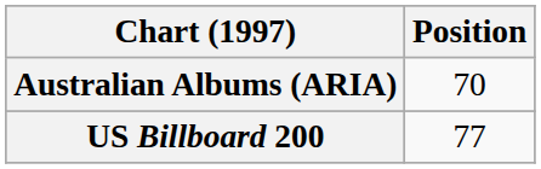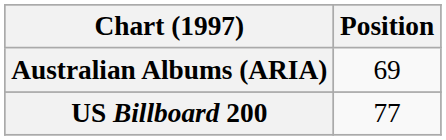 <table class="wikitable sortable plainrowheaders" style="text-align:center">
 <tr>
 <th scope="col">Chart (1997)</th>
 <th scope="col">Position</th>
 </tr>
 <tr>
 <th scope="row">Australian Albums (ARIA)</th>
-<td>70</td>
+<td>69</td>
 </tr>
 <tr>
 <th scope="row">US <em>Billboard</em> 200</th>
 <td>77</td>
 </tr>
 </table>
